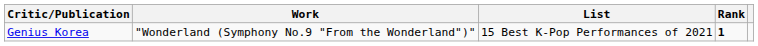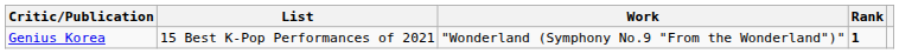 <table class="wikitable">
 <tr>
 <th>Critic/Publication</th>
+<th>List</th>
 <th>Work</th>
-<th>List</th>
 <th>Rank</th>
 <th></th>
 </tr>
 <tr>
 <td><a href='#'>Genius Korea</a></td>
+<td>15 Best K-Pop Performances of 2021</td>
 <td>"Wonderland (Symphony No.9 "From the Wonderland")"</td>
-<td>15 Best K-Pop Performances of 2021</td>
 <td><strong>1</strong></td>
 <td></td>
 </tr>
 </table>
